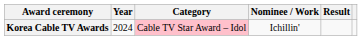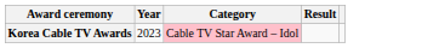 <table class="wikitable plainrowheaders sortable">
 <tr>
 <th scope="col">Award ceremony</th>
 <th scope="col">Year</th>
 <th scope="col">Category</th>
-<th scope="col">Nominee / Work</th>
 <th scope="col">Result</th>
 <th scope="col" class="unsortable"></th>
 </tr>
 <tr>
 <th scope="row"  rowspan="1">Korea Cable TV Awards</th>
-<td style="text-align:center">2024</td>
+<td style="text-align:center">2023</td>
 <td style="background: pink;">Cable TV Star Award – Idol</td>
-<td style="text-align:center">Ichillin'</td>
 <td></td>
 <td style="text-align:center"></td>
 </tr>
 </table>
